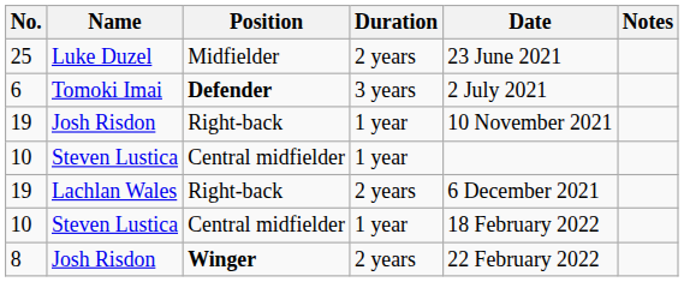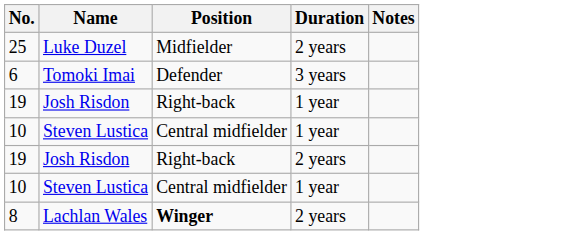 <table class="wikitable">
 <tr>
 <th>No.</th>
 <th>Name</th>
 <th>Position</th>
 <th>Duration</th>
-<th>Date</th>
 <th>Notes</th>
 </tr>
 <tr>
 <td>25</td>
 <td><a href='#'>Luke Duzel</a></td>
 <td>Midfielder</td>
 <td>2 years</td>
-<td>23 June 2021</td>
 <td></td>
 </tr>
 <tr>
 <td>6</td>
 <td> <a href='#'>Tomoki Imai</a></td>
-<td><strong>Defender</strong></td>
+<td>Defender</td>
 <td>3 years</td>
-<td>2 July 2021</td>
 <td></td>
 </tr>
 <tr>
 <td>19</td>
 <td><a href='#'>Josh Risdon</a></td>
 <td>Right-back</td>
 <td>1 year</td>
-<td>10 November 2021</td>
 <td></td>
 </tr>
 <tr>
 <td>10</td>
 <td><a href='#'>Steven Lustica</a></td>
 <td>Central midfielder</td>
 <td>1 year</td>
 <td></td>
-<td></td>
 </tr>
 <tr>
 <td>19</td>
-<td><a href='#'>Lachlan Wales</a></td>
+<td><a href='#'>Josh Risdon</a></td>
 <td>Right-back</td>
 <td>2 years</td>
-<td>6 December 2021</td>
 <td></td>
 </tr>
 <tr>
 <td>10</td>
 <td><a href='#'>Steven Lustica</a></td>
 <td>Central midfielder</td>
 <td>1 year</td>
-<td>18 February 2022</td>
 <td></td>
 </tr>
 <tr>
 <td>8</td>
-<td><a href='#'>Josh Risdon</a></td>
+<td><a href='#'>Lachlan Wales</a></td>
 <td><strong>Winger</strong></td>
 <td>2 years</td>
-<td>22 February 2022</td>
 <td></td>
 </tr>
 </table>
